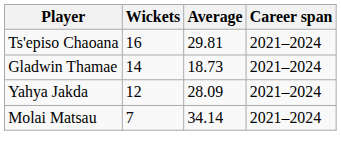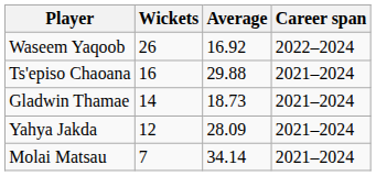 <table class="wikitable">
 <tr>
 <th>Player</th>
 <th>Wickets</th>
 <th>Average</th>
 <th>Career span</th>
 </tr>
 <tr>
+<td>Waseem Yaqoob</td>
+<td>26</td>
+<td>16.92</td>
+<td>2022–2024</td>
+</tr>
+<tr>
 <td>Ts'episo Chaoana</td>
 <td>16</td>
-<td>29.81</td>
+<td>29.88</td>
 <td>2021–2024</td>
 </tr>
 <tr>
 <td>Gladwin Thamae</td>
 <td>14</td>
 <td>18.73</td>
 <td>2021–2024</td>
 </tr>
 <tr>
 <td>Yahya Jakda</td>
 <td>12</td>
 <td>28.09</td>
 <td>2021–2024</td>
 </tr>
 <tr>
 <td>Molai Matsau</td>
 <td>7</td>
 <td>34.14</td>
 <td>2021–2024</td>
 </tr>
 </table>
